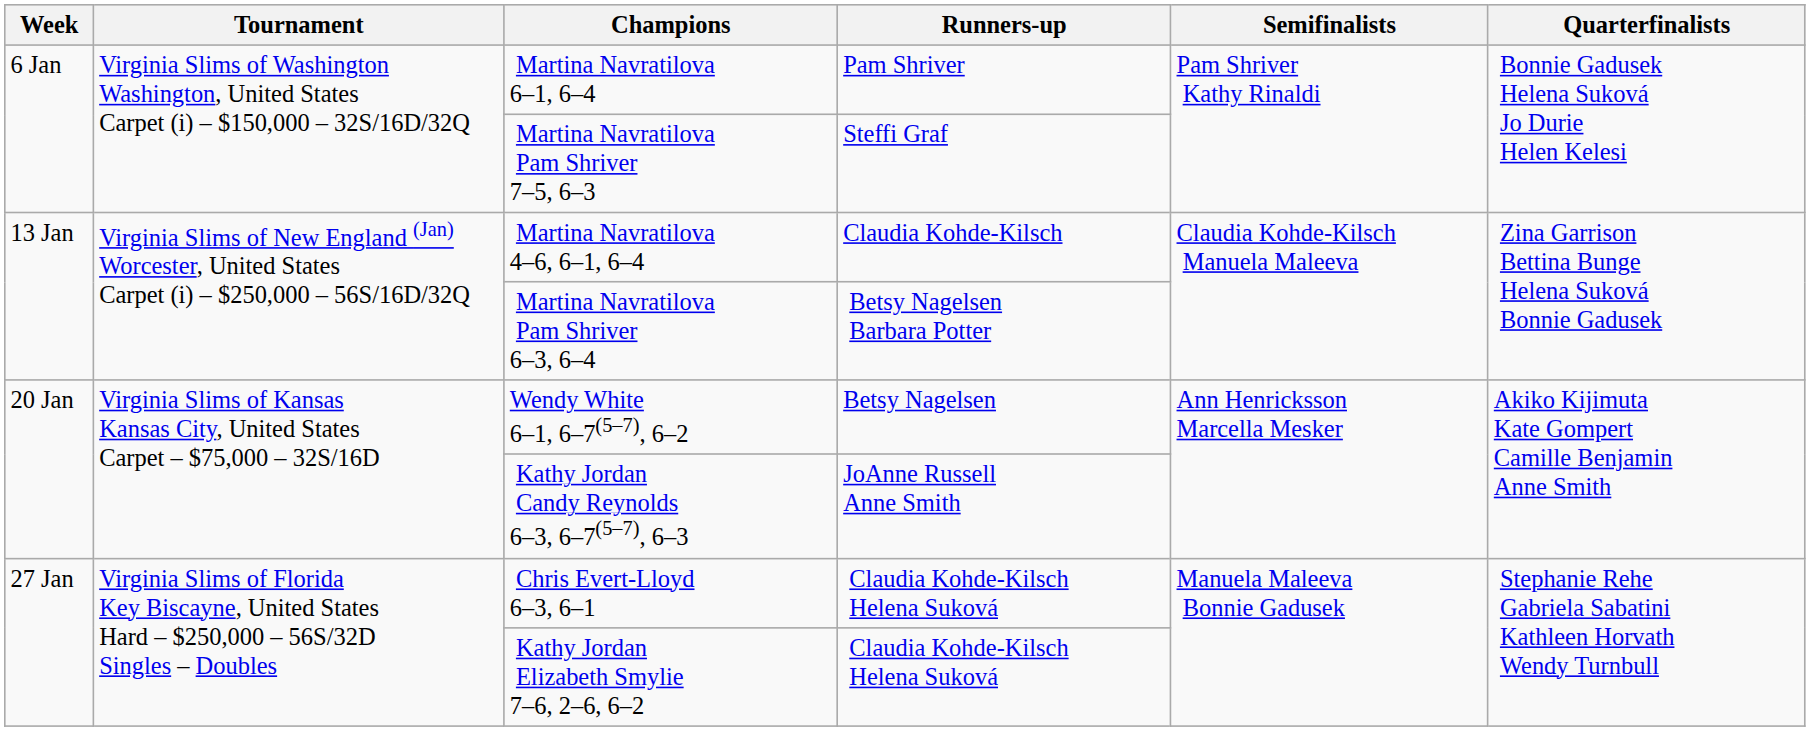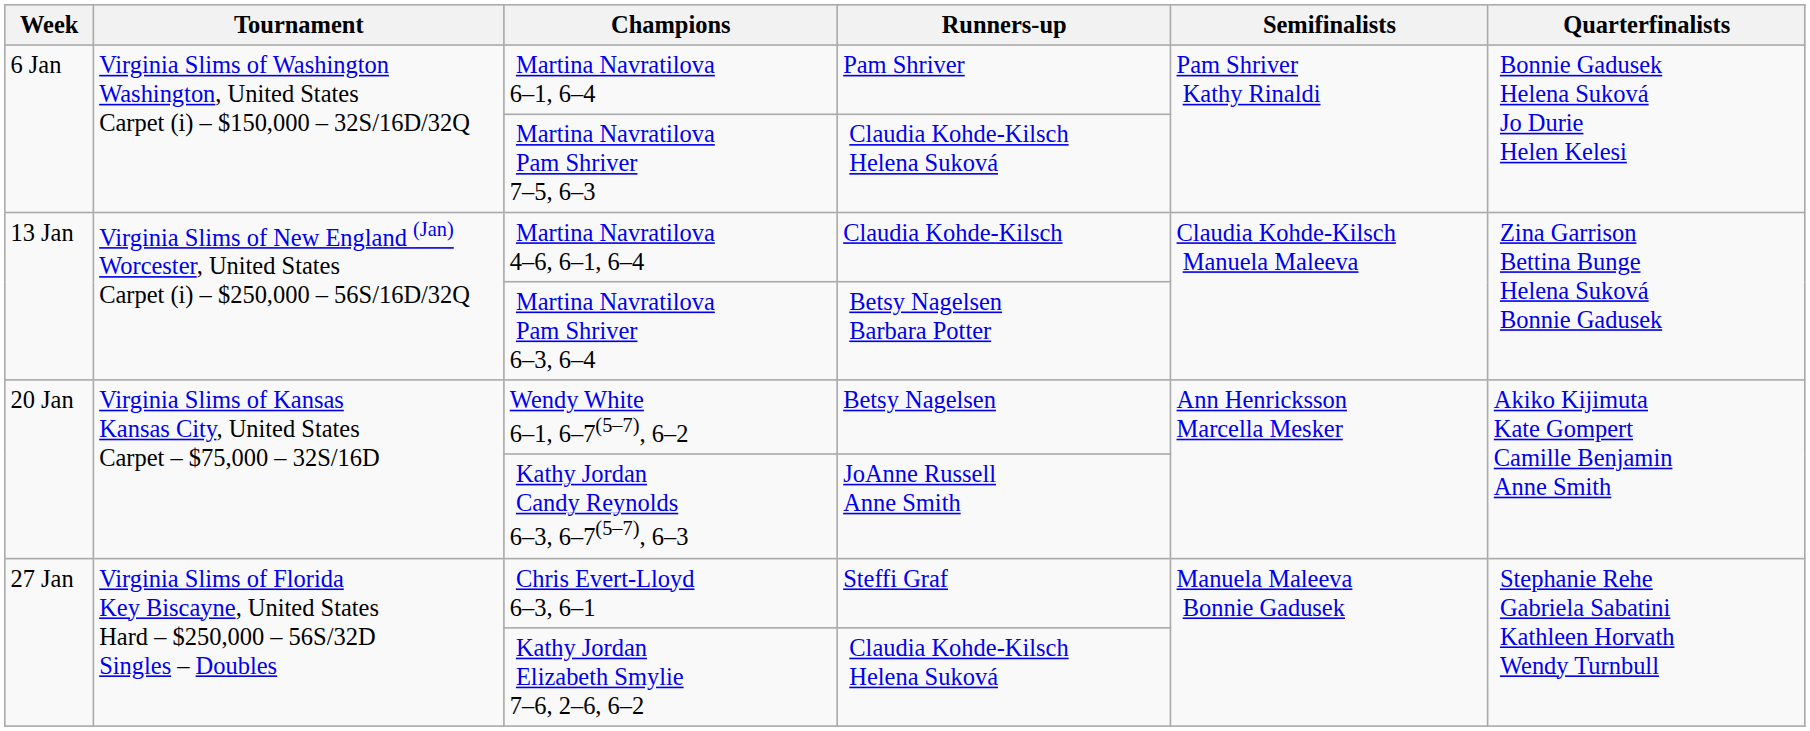 <table class=wikitable style=font-size:95%>
 <tr>
 <th style="width:48px;">Week</th>
 <th style="width:248px;">Tournament</th>
 <th style="width:200px;">Champions</th>
 <th style="width:200px;">Runners-up</th>
 <th style="width:190px;">Semifinalists</th>
 <th style="width:190px;">Quarterfinalists</th>
 </tr>
 <tr valign="top">
 <td rowspan=2>6 Jan</td>
 <td rowspan=2><a href='#'>Virginia Slims of Washington</a><br> <a href='#'>Washington</a>, United States <br>Carpet (i) – $150,000 – 32S/16D/32Q</td>
 <td> <a href='#'>Martina Navratilova</a><br>6–1, 6–4</td>
 <td> <a href='#'>Pam Shriver</a></td>
 <td rowspan=2>  <a href='#'>Pam Shriver</a><br> <a href='#'>Kathy Rinaldi</a></td>
 <td rowspan=2> <a href='#'>Bonnie Gadusek</a><br> <a href='#'>Helena Suková</a><br> <a href='#'>Jo Durie</a><br> <a href='#'>Helen Kelesi</a></td>
 </tr>
 <tr valign="top">
 <td> <a href='#'>Martina Navratilova</a><br> <a href='#'>Pam Shriver</a><br>7–5, 6–3</td>
-<td> <a href='#'>Steffi Graf</a></td>
+<td> <a href='#'>Claudia Kohde-Kilsch</a><br> <a href='#'>Helena Suková</a></td>
 </tr>
 <tr valign="top">
 <td rowspan=2>13 Jan</td>
 <td rowspan=2><a href='#'>Virginia Slims of New England <sup>(Jan)</sup></a><br> <a href='#'>Worcester</a>, United States <br>Carpet (i) – $250,000 – 56S/16D/32Q</td>
 <td> <a href='#'>Martina Navratilova</a><br>4–6, 6–1, 6–4</td>
 <td> <a href='#'>Claudia Kohde-Kilsch</a></td>
 <td rowspan=2> <a href='#'>Claudia Kohde-Kilsch</a><br> <a href='#'>Manuela Maleeva</a></td>
 <td rowspan=2> <a href='#'>Zina Garrison</a><br> <a href='#'>Bettina Bunge</a><br> <a href='#'>Helena Suková</a><br> <a href='#'>Bonnie Gadusek</a></td>
 </tr>
 <tr valign="top">
 <td> <a href='#'>Martina Navratilova</a><br> <a href='#'>Pam Shriver</a><br> 6–3, 6–4</td>
 <td> <a href='#'>Betsy Nagelsen</a><br> <a href='#'>Barbara Potter</a></td>
 </tr>
 <tr valign="top">
 <td rowspan=2>20 Jan</td>
 <td rowspan=2><a href='#'>Virginia Slims of Kansas</a><br> <a href='#'>Kansas City</a>, United States  <br>Carpet – $75,000 – 32S/16D</td>
 <td> <a href='#'>Wendy White</a> <br>6–1, 6–7<sup>(5–7)</sup>, 6–2</td>
 <td> <a href='#'>Betsy Nagelsen</a></td>
 <td rowspan=2> <a href='#'>Ann Henricksson</a> <br> <a href='#'>Marcella Mesker</a> <br></td>
 <td rowspan=2> <a href='#'>Akiko Kijimuta</a> <br> <a href='#'>Kate Gompert</a><br>  <a href='#'>Camille Benjamin</a> <br> <a href='#'>Anne Smith</a><br></td>
 </tr>
 <tr valign="top">
 <td> <a href='#'>Kathy Jordan</a><br> <a href='#'>Candy Reynolds</a> <br> 6–3, 6–7<sup>(5–7)</sup>, 6–3</td>
 <td> <a href='#'>JoAnne Russell</a> <br>  <a href='#'>Anne Smith</a></td>
 </tr>
 <tr valign="top">
 <td rowspan=2>27 Jan</td>
 <td rowspan=2><a href='#'>Virginia Slims of Florida</a><br> <a href='#'>Key Biscayne</a>, United States <br>Hard – $250,000 – 56S/32D <br><a href='#'>Singles</a> – <a href='#'>Doubles</a></td>
 <td> <a href='#'>Chris Evert-Lloyd</a><br>6–3, 6–1</td>
-<td> <a href='#'>Claudia Kohde-Kilsch</a><br> <a href='#'>Helena Suková</a></td>
+<td> <a href='#'>Steffi Graf</a></td>
 <td rowspan=2> <a href='#'>Manuela Maleeva</a><br> <a href='#'>Bonnie Gadusek</a></td>
 <td rowspan=2> <a href='#'>Stephanie Rehe</a><br> <a href='#'>Gabriela Sabatini</a><br> <a href='#'>Kathleen Horvath</a><br> <a href='#'>Wendy Turnbull</a></td>
 </tr>
 <tr valign="top">
 <td> <a href='#'>Kathy Jordan</a><br> <a href='#'>Elizabeth Smylie</a><br> 7–6, 2–6, 6–2</td>
 <td> <a href='#'>Claudia Kohde-Kilsch</a><br> <a href='#'>Helena Suková</a></td>
 </tr>
 </table>
